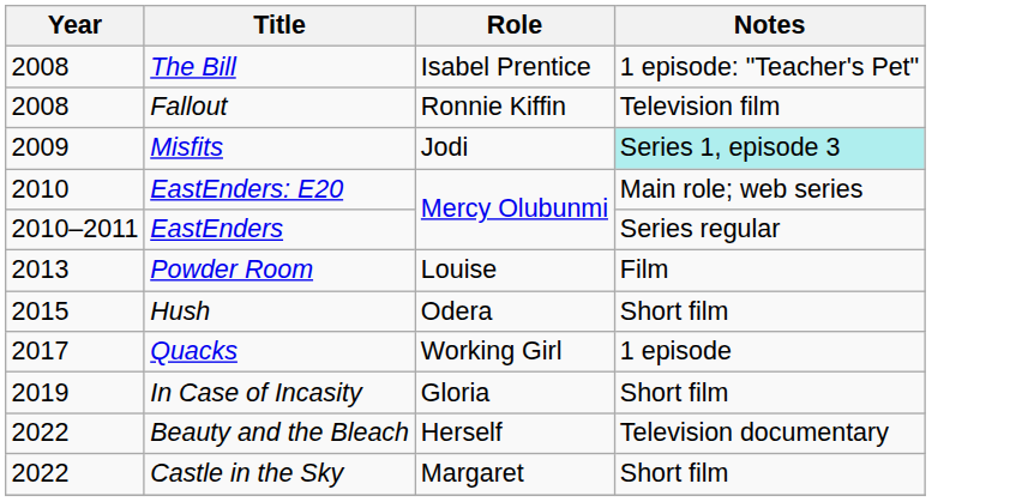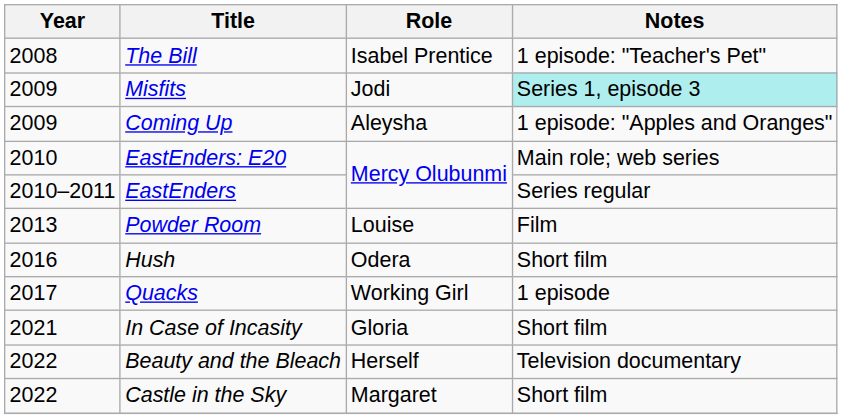 <table class="wikitable">
 <tr>
 <th>Year</th>
 <th>Title</th>
 <th>Role</th>
 <th>Notes</th>
 </tr>
 <tr>
 <td>2008</td>
 <td><em><a href='#'>The Bill</a></em></td>
 <td>Isabel Prentice</td>
 <td>1 episode: "Teacher's Pet"</td>
 </tr>
 <tr>
-<td>2008</td>
-<td><em>Fallout</em></td>
-<td>Ronnie Kiffin</td>
-<td>Television film</td>
-</tr>
-<tr>
 <td>2009</td>
 <td><em><a href='#'>Misfits</a></em></td>
 <td>Jodi</td>
 <td style="background: paleturquoise;">Series 1, episode 3</td>
+</tr>
+<tr>
+<td>2009</td>
+<td><em><a href='#'>Coming Up</a></em></td>
+<td>Aleysha</td>
+<td>1 episode: "Apples and Oranges"</td>
 </tr>
 <tr>
 <td>2010</td>
 <td><em><a href='#'>EastEnders: E20</a></em></td>
 <td rowspan="2"><a href='#'>Mercy Olubunmi</a></td>
 <td>Main role; web series</td>
 </tr>
 <tr>
 <td>2010–2011</td>
 <td><em><a href='#'>EastEnders</a></em></td>
 <td>Series regular</td>
 </tr>
 <tr>
 <td>2013</td>
 <td><em><a href='#'>Powder Room</a></em></td>
 <td>Louise</td>
 <td>Film</td>
 </tr>
 <tr>
-<td>2015</td>
+<td>2016</td>
 <td><em>Hush</em></td>
 <td>Odera</td>
 <td>Short film</td>
 </tr>
 <tr>
 <td>2017</td>
 <td><em><a href='#'>Quacks</a></em></td>
 <td>Working Girl</td>
 <td>1 episode</td>
 </tr>
 <tr>
-<td>2019</td>
+<td>2021</td>
 <td><em>In Case of Incasity</em></td>
 <td>Gloria</td>
 <td>Short film</td>
 </tr>
 <tr>
 <td>2022</td>
 <td><em>Beauty and the Bleach</em></td>
 <td>Herself</td>
 <td>Television documentary</td>
 </tr>
 <tr>
 <td>2022</td>
 <td><em>Castle in the Sky</em></td>
 <td>Margaret</td>
 <td>Short film</td>
 </tr>
 <tr>
 </tr>
 </table>
